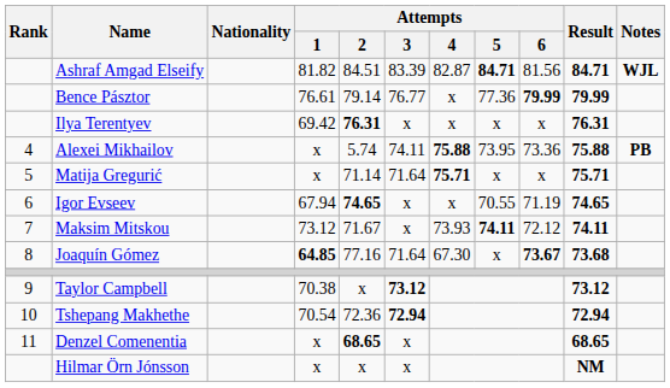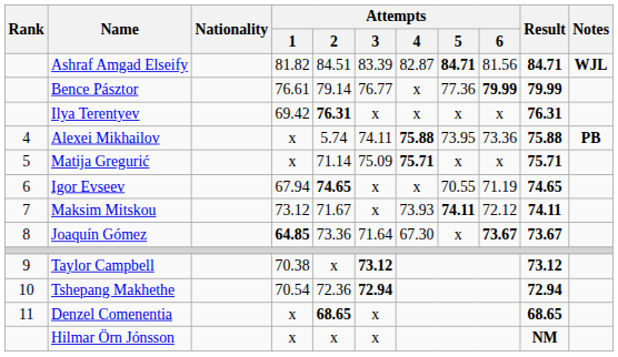 <table class="wikitable sortable" style="text-align:center">
 <tr>
 <th rowspan=2>Rank</th>
 <th rowspan=2>Name</th>
 <th rowspan=2>Nationality</th>
 <th colspan=6>Attempts</th>
 <th rowspan=2>Result</th>
 <th rowspan=2>Notes</th>
 </tr>
 <tr>
 <th>1</th>
 <th>2</th>
 <th>3</th>
 <th>4</th>
 <th>5</th>
 <th>6</th>
 </tr>
 <tr>
 <td></td>
 <td align=left><a href='#'>Ashraf Amgad Elseify</a></td>
 <td align=left></td>
 <td>81.82</td>
 <td>84.51</td>
 <td>83.39</td>
 <td>82.87</td>
 <td><strong>84.71</strong></td>
 <td>81.56</td>
 <td><strong>84.71</strong></td>
 <td><strong>WJL</strong></td>
 </tr>
 <tr>
 <td></td>
 <td align=left><a href='#'>Bence Pásztor</a></td>
 <td align=left></td>
 <td>76.61</td>
 <td>79.14</td>
 <td>76.77</td>
 <td>x</td>
 <td>77.36</td>
 <td><strong>79.99</strong></td>
 <td><strong>79.99</strong></td>
 <td></td>
 </tr>
 <tr>
 <td></td>
 <td align=left><a href='#'>Ilya Terentyev</a></td>
 <td align=left></td>
 <td>69.42</td>
 <td><strong>76.31</strong></td>
 <td>x</td>
 <td>x</td>
 <td>x</td>
 <td>x</td>
 <td><strong>76.31</strong></td>
 <td></td>
 </tr>
 <tr>
 <td>4</td>
 <td align=left><a href='#'>Alexei Mikhailov</a></td>
 <td align=left></td>
 <td>x</td>
 <td>5.74</td>
 <td>74.11</td>
 <td><strong>75.88</strong></td>
 <td>73.95</td>
 <td>73.36</td>
 <td><strong>75.88</strong></td>
 <td><strong>PB</strong></td>
 </tr>
 <tr>
 <td>5</td>
 <td align=left><a href='#'>Matija Gregurić</a></td>
 <td align=left></td>
 <td>x</td>
 <td>71.14</td>
-<td>71.64</td>
+<td>75.09</td>
 <td><strong>75.71</strong></td>
 <td>x</td>
 <td>x</td>
 <td><strong>75.71</strong></td>
 <td></td>
 </tr>
 <tr>
 <td>6</td>
 <td align=left><a href='#'>Igor Evseev</a></td>
 <td align=left></td>
 <td>67.94</td>
 <td><strong>74.65</strong></td>
 <td>x</td>
 <td>x</td>
 <td>70.55</td>
 <td>71.19</td>
 <td><strong>74.65</strong></td>
 <td></td>
 </tr>
 <tr>
 <td>7</td>
 <td align=left><a href='#'>Maksim Mitskou</a></td>
 <td align=left></td>
 <td>73.12</td>
 <td>71.67</td>
 <td>x</td>
 <td>73.93</td>
 <td><strong>74.11</strong></td>
 <td>72.12</td>
 <td><strong>74.11</strong></td>
 <td></td>
 </tr>
 <tr>
 <td>8</td>
 <td align=left><a href='#'>Joaquín Gómez</a></td>
 <td align=left></td>
 <td><strong>64.85</strong></td>
-<td>77.16</td>
+<td>73.36</td>
 <td>71.64</td>
 <td>67.30</td>
 <td>x</td>
 <td><strong>73.67</strong></td>
-<td><strong>73.68</strong></td>
+<td><strong>73.67</strong></td>
 <td></td>
 </tr>
 <tr>
 <td colspan=11 bgcolor=lightgray></td>
 </tr>
 <tr>
 <td>9</td>
 <td align=left><a href='#'>Taylor Campbell</a></td>
 <td align=left></td>
 <td>70.38</td>
 <td>x</td>
 <td><strong>73.12</strong></td>
 <td colspan=3></td>
 <td><strong>73.12</strong></td>
 <td></td>
 </tr>
 <tr>
 <td>10</td>
 <td align=left><a href='#'>Tshepang Makhethe</a></td>
 <td align=left></td>
 <td>70.54</td>
 <td>72.36</td>
 <td><strong>72.94</strong></td>
 <td colspan=3></td>
 <td><strong>72.94</strong></td>
 <td></td>
 </tr>
 <tr>
 <td>11</td>
 <td align=left><a href='#'>Denzel Comenentia</a></td>
 <td align=left></td>
 <td>x</td>
 <td><strong>68.65</strong></td>
 <td>x</td>
 <td colspan=3></td>
 <td><strong>68.65</strong></td>
 <td></td>
 </tr>
 <tr>
 <td></td>
 <td align=left><a href='#'>Hilmar Örn Jónsson</a></td>
 <td align=left></td>
 <td>x</td>
 <td>x</td>
 <td>x</td>
 <td colspan=3></td>
 <td><strong>NM</strong></td>
 <td></td>
 </tr>
 </table>
